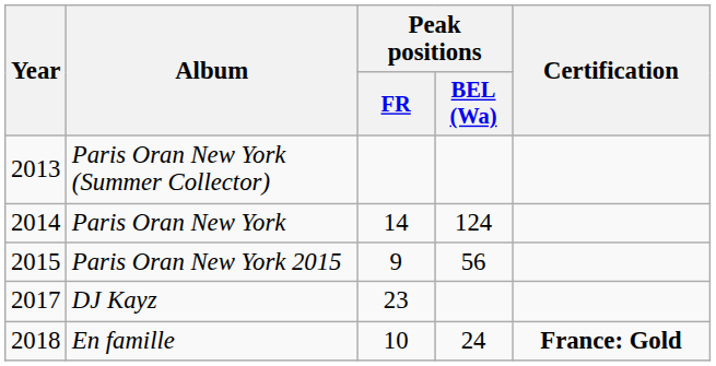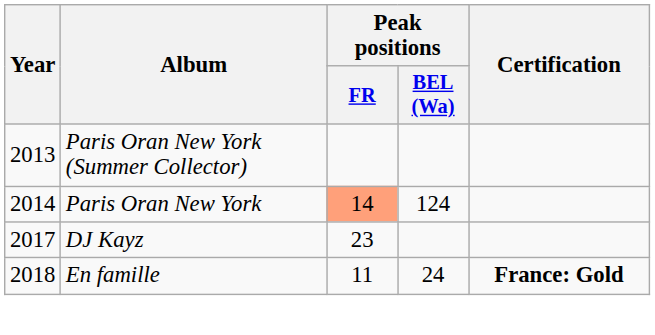 <table class="wikitable">
 <tr>
 <th align="center" rowspan="2" width="10">Year</th>
 <th align="center" rowspan="2" width="180">Album</th>
 <th align="center" colspan="2" width="20">Peak positions</th>
 <th align="center" rowspan="2" width="120">Certification</th>
 </tr>
 <tr>
 <th scope="col" style="width:3em;font-size:90%;"><a href='#'>FR</a><br></th>
 <th scope="col" style="width:3em;font-size:90%;"><a href='#'>BEL<br>(Wa)</a><br></th>
 </tr>
 <tr>
 <td style="text-align:center;">2013</td>
 <td><em>Paris Oran New York (Summer Collector)</em></td>
 <td style="text-align:center;"></td>
 <td style="text-align:center;"></td>
 <td style="text-align:center;"></td>
 </tr>
 <tr>
 <td style="text-align:center;">2014</td>
 <td><em>Paris Oran New York</em></td>
-<td style="text-align:center;">14</td>
+<td style="background: lightsalmon; text-align:center;">14</td>
 <td style="text-align:center;">124</td>
-<td style="text-align:center;"></td>
-</tr>
-<tr>
-<td style="text-align:center;">2015</td>
-<td><em>Paris Oran New York 2015</em></td>
-<td style="text-align:center;">9</td>
-<td style="text-align:center;">56</td>
 <td style="text-align:center;"></td>
 </tr>
 <tr>
 <td style="text-align:center;">2017</td>
 <td><em>DJ Kayz</em></td>
 <td style="text-align:center;">23</td>
 <td style="text-align:center;"></td>
 <td style="text-align:center;"></td>
 </tr>
 <tr>
 <td style="text-align:center;">2018</td>
 <td><em>En famille</em></td>
-<td style="text-align:center;">10</td>
+<td style="text-align:center;">11</td>
 <td style="text-align:center;">24</td>
 <td style="text-align:center;"><strong>France: Gold</strong></td>
 </tr>
 </table>
